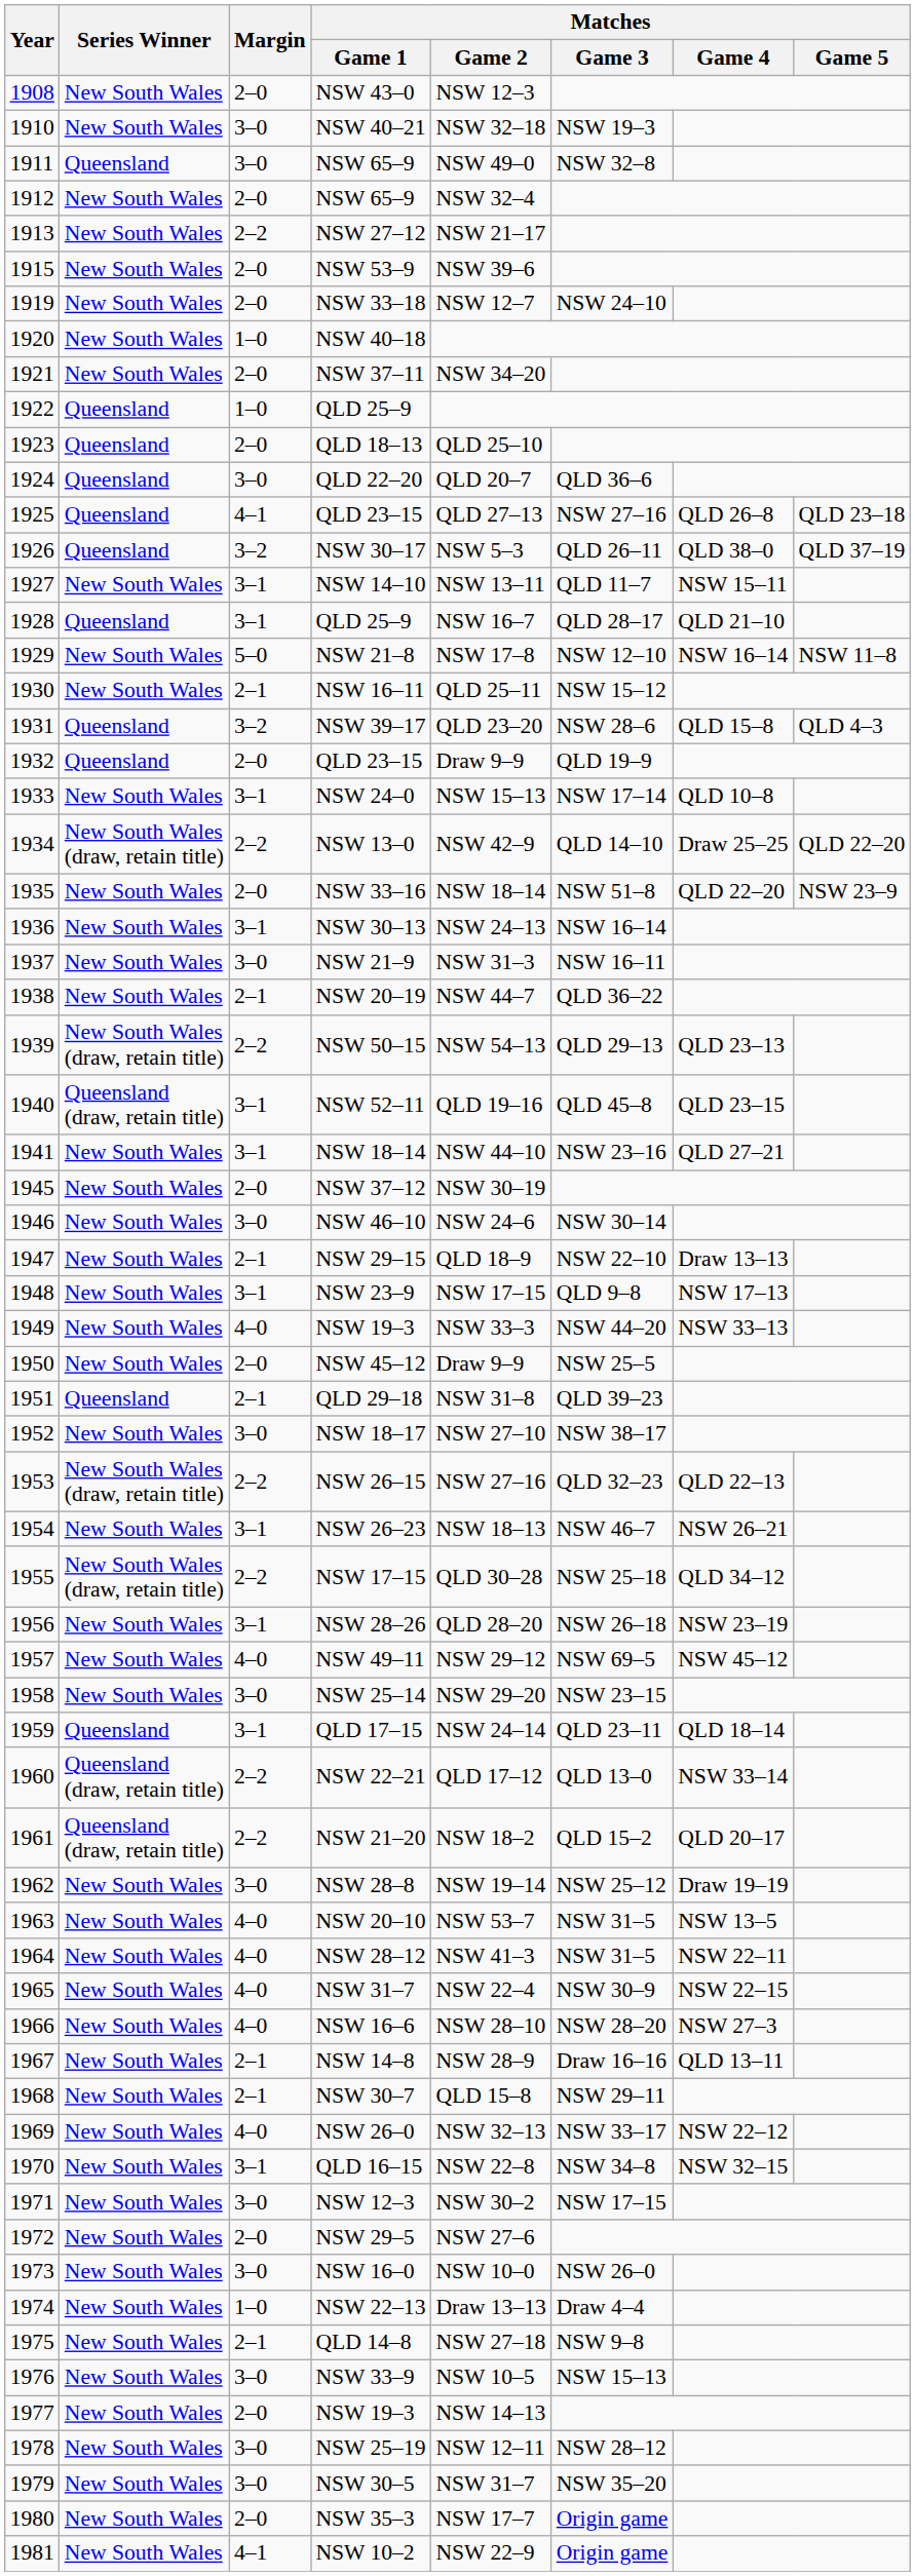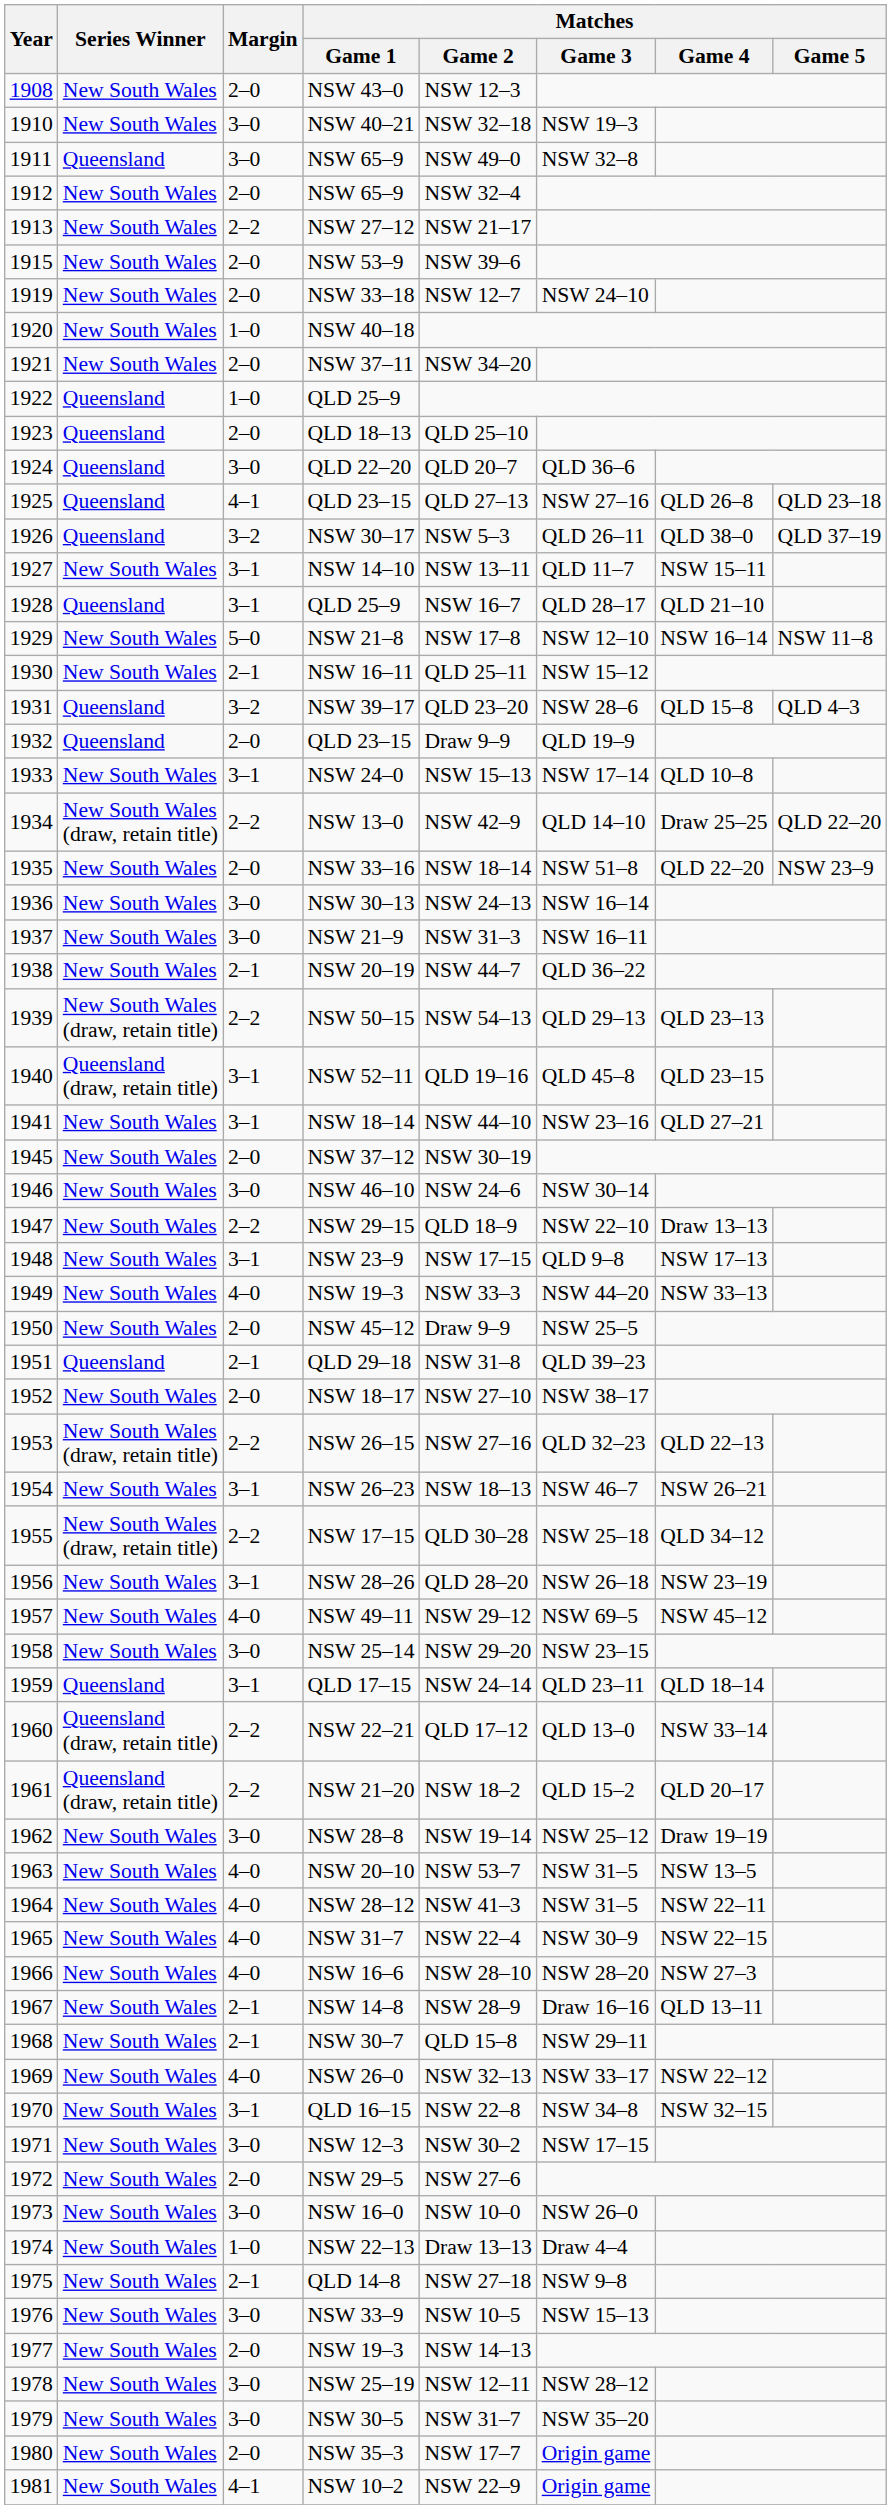 <table class="wikitable">
 <tr>
 <th rowspan="2">Year</th>
 <th rowspan="2">Series Winner</th>
 <th rowspan="2">Margin</th>
 <th colspan="5">Matches</th>
 </tr>
 <tr>
 <th>Game 1</th>
 <th>Game 2</th>
 <th>Game 3</th>
 <th>Game 4</th>
 <th>Game 5</th>
 </tr>
 <tr>
 <td><a href='#'>1908</a></td>
 <td> <a href='#'>New South Wales</a></td>
 <td>2–0</td>
 <td>NSW 43–0</td>
 <td>NSW 12–3</td>
 <td colspan="3"></td>
 </tr>
 <tr>
 <td>1910</td>
 <td> <a href='#'>New South Wales</a></td>
 <td>3–0</td>
 <td>NSW 40–21</td>
 <td>NSW 32–18</td>
 <td>NSW 19–3</td>
 <td colspan="2"></td>
 </tr>
 <tr>
 <td>1911</td>
 <td> <a href='#'>Queensland</a></td>
 <td>3–0</td>
 <td>NSW 65–9</td>
 <td>NSW 49–0</td>
 <td>NSW 32–8</td>
 <td colspan="2"></td>
 </tr>
 <tr>
 <td>1912</td>
 <td> <a href='#'>New South Wales</a></td>
 <td>2–0</td>
 <td>NSW 65–9</td>
 <td>NSW 32–4</td>
 <td colspan="3"></td>
 </tr>
 <tr>
 <td>1913</td>
 <td> <a href='#'>New South Wales</a></td>
 <td>2–2</td>
 <td>NSW 27–12</td>
 <td>NSW 21–17</td>
 <td colspan="3"></td>
 </tr>
 <tr>
 <td>1915</td>
 <td> <a href='#'>New South Wales</a></td>
 <td>2–0</td>
 <td>NSW 53–9</td>
 <td>NSW 39–6</td>
 <td colspan="3"></td>
 </tr>
 <tr>
 <td>1919</td>
 <td> <a href='#'>New South Wales</a></td>
 <td>2–0</td>
 <td>NSW 33–18</td>
 <td>NSW 12–7</td>
 <td>NSW 24–10</td>
 <td colspan="2"></td>
 </tr>
 <tr>
 <td>1920</td>
 <td> <a href='#'>New South Wales</a></td>
 <td>1–0</td>
 <td>NSW 40–18</td>
 <td colspan="4"></td>
 </tr>
 <tr>
 <td>1921</td>
 <td> <a href='#'>New South Wales</a></td>
 <td>2–0</td>
 <td>NSW 37–11</td>
 <td>NSW 34–20</td>
 <td colspan="3"></td>
 </tr>
 <tr>
 <td>1922</td>
 <td> <a href='#'>Queensland</a></td>
 <td>1–0</td>
 <td>QLD 25–9</td>
 <td colspan="4"></td>
 </tr>
 <tr>
 <td>1923</td>
 <td> <a href='#'>Queensland</a></td>
 <td>2–0</td>
 <td>QLD 18–13</td>
 <td>QLD 25–10</td>
 <td colspan="3"></td>
 </tr>
 <tr>
 <td>1924</td>
 <td> <a href='#'>Queensland</a></td>
 <td>3–0</td>
 <td>QLD 22–20</td>
 <td>QLD 20–7</td>
 <td>QLD 36–6</td>
 <td colspan="2"></td>
 </tr>
 <tr>
 <td>1925</td>
 <td> <a href='#'>Queensland</a></td>
 <td>4–1</td>
 <td>QLD 23–15</td>
 <td>QLD 27–13</td>
 <td>NSW 27–16</td>
 <td>QLD 26–8</td>
 <td>QLD 23–18</td>
 </tr>
 <tr>
 <td>1926</td>
 <td> <a href='#'>Queensland</a></td>
 <td>3–2</td>
 <td>NSW 30–17</td>
 <td>NSW 5–3</td>
 <td>QLD 26–11</td>
 <td>QLD 38–0</td>
 <td>QLD 37–19</td>
 </tr>
 <tr>
 <td>1927</td>
 <td> <a href='#'>New South Wales</a></td>
 <td>3–1</td>
 <td>NSW 14–10</td>
 <td>NSW 13–11</td>
 <td>QLD 11–7</td>
 <td>NSW 15–11</td>
 <td></td>
 </tr>
 <tr>
 <td>1928</td>
 <td> <a href='#'>Queensland</a></td>
 <td>3–1</td>
 <td>QLD 25–9</td>
 <td>NSW 16–7</td>
 <td>QLD 28–17</td>
 <td>QLD 21–10</td>
 <td></td>
 </tr>
 <tr>
 <td>1929</td>
 <td> <a href='#'>New South Wales</a></td>
 <td>5–0</td>
 <td>NSW 21–8</td>
 <td>NSW 17–8</td>
 <td>NSW 12–10</td>
 <td>NSW 16–14</td>
 <td>NSW 11–8</td>
 </tr>
 <tr>
 <td>1930</td>
 <td> <a href='#'>New South Wales</a></td>
 <td>2–1</td>
 <td>NSW 16–11</td>
 <td>QLD 25–11</td>
 <td>NSW 15–12</td>
 <td colspan="2"></td>
 </tr>
 <tr>
 <td>1931</td>
 <td> <a href='#'>Queensland</a></td>
 <td>3–2</td>
 <td>NSW 39–17</td>
 <td>QLD 23–20</td>
 <td>NSW 28–6</td>
 <td>QLD 15–8</td>
 <td>QLD 4–3</td>
 </tr>
 <tr>
 <td>1932</td>
 <td> <a href='#'>Queensland</a></td>
 <td>2–0</td>
 <td>QLD 23–15</td>
 <td>Draw 9–9</td>
 <td>QLD 19–9</td>
 <td colspan="2"></td>
 </tr>
 <tr>
 <td>1933</td>
 <td> <a href='#'>New South Wales</a></td>
 <td>3–1</td>
 <td>NSW 24–0</td>
 <td>NSW 15–13</td>
 <td>NSW 17–14</td>
 <td>QLD 10–8</td>
 <td></td>
 </tr>
 <tr>
 <td>1934</td>
 <td> <a href='#'>New South Wales</a><br>(draw, retain title)</td>
 <td>2–2</td>
 <td>NSW 13–0</td>
 <td>NSW 42–9</td>
 <td>QLD 14–10</td>
 <td>Draw 25–25</td>
 <td>QLD 22–20</td>
 </tr>
 <tr>
 <td>1935</td>
 <td> <a href='#'>New South Wales</a></td>
 <td>2–0</td>
 <td>NSW 33–16</td>
 <td>NSW 18–14</td>
 <td>NSW 51–8</td>
 <td>QLD 22–20</td>
 <td>NSW 23–9</td>
 </tr>
 <tr>
 <td>1936</td>
 <td> <a href='#'>New South Wales</a></td>
-<td>3–1</td>
+<td>3–0</td>
 <td>NSW 30–13</td>
 <td>NSW 24–13</td>
 <td>NSW 16–14</td>
 <td colspan="2"></td>
 </tr>
 <tr>
 <td>1937</td>
 <td> <a href='#'>New South Wales</a></td>
 <td>3–0</td>
 <td>NSW 21–9</td>
 <td>NSW 31–3</td>
 <td>NSW 16–11</td>
 <td colspan="2"></td>
 </tr>
 <tr>
 <td>1938</td>
 <td> <a href='#'>New South Wales</a></td>
 <td>2–1</td>
 <td>NSW 20–19</td>
 <td>NSW 44–7</td>
 <td>QLD 36–22</td>
 <td colspan="2"></td>
 </tr>
 <tr>
 <td>1939</td>
 <td> <a href='#'>New South Wales</a><br>(draw, retain title)</td>
 <td>2–2</td>
 <td>NSW 50–15</td>
 <td>NSW 54–13</td>
 <td>QLD 29–13</td>
 <td>QLD 23–13</td>
 <td></td>
 </tr>
 <tr>
 <td>1940</td>
 <td> <a href='#'>Queensland</a><br>(draw, retain title)</td>
 <td>3–1</td>
 <td>NSW 52–11</td>
 <td>QLD 19–16</td>
 <td>QLD 45–8</td>
 <td>QLD 23–15</td>
 <td></td>
 </tr>
 <tr>
 <td>1941</td>
 <td> <a href='#'>New South Wales</a></td>
 <td>3–1</td>
 <td>NSW 18–14</td>
 <td>NSW 44–10</td>
 <td>NSW 23–16</td>
 <td>QLD 27–21</td>
 <td></td>
 </tr>
 <tr>
 <td>1945</td>
 <td> <a href='#'>New South Wales</a></td>
 <td>2–0</td>
 <td>NSW 37–12</td>
 <td>NSW 30–19</td>
 <td colspan="3"></td>
 </tr>
 <tr>
 <td>1946</td>
 <td> <a href='#'>New South Wales</a></td>
 <td>3–0</td>
 <td>NSW 46–10</td>
 <td>NSW 24–6</td>
 <td>NSW 30–14</td>
 <td colspan="2"></td>
 </tr>
 <tr>
 <td>1947</td>
 <td> <a href='#'>New South Wales</a></td>
-<td>2–1</td>
+<td>2–2</td>
 <td>NSW 29–15</td>
 <td>QLD 18–9</td>
 <td>NSW 22–10</td>
 <td>Draw 13–13</td>
 <td></td>
 </tr>
 <tr>
 <td>1948</td>
 <td> <a href='#'>New South Wales</a></td>
 <td>3–1</td>
 <td>NSW 23–9</td>
 <td>NSW 17–15</td>
 <td>QLD 9–8</td>
 <td>NSW 17–13</td>
 <td></td>
 </tr>
 <tr>
 <td>1949</td>
 <td> <a href='#'>New South Wales</a></td>
 <td>4–0</td>
 <td>NSW 19–3</td>
 <td>NSW 33–3</td>
 <td>NSW 44–20</td>
 <td>NSW 33–13</td>
 <td></td>
 </tr>
 <tr>
 <td>1950</td>
 <td> <a href='#'>New South Wales</a></td>
 <td>2–0</td>
 <td>NSW 45–12</td>
 <td>Draw 9–9</td>
 <td>NSW 25–5</td>
 <td colspan="2"></td>
 </tr>
 <tr>
 <td>1951</td>
 <td> <a href='#'>Queensland</a></td>
 <td>2–1</td>
 <td>QLD 29–18</td>
 <td>NSW 31–8</td>
 <td>QLD 39–23</td>
 <td colspan="2"></td>
 </tr>
 <tr>
 <td>1952</td>
 <td> <a href='#'>New South Wales</a></td>
-<td>3–0</td>
+<td>2–0</td>
 <td>NSW 18–17</td>
 <td>NSW 27–10</td>
 <td>NSW 38–17</td>
 <td colspan="2"></td>
 </tr>
 <tr>
 <td>1953</td>
 <td> <a href='#'>New South Wales</a><br>(draw, retain title)</td>
 <td>2–2</td>
 <td>NSW 26–15</td>
 <td>NSW 27–16</td>
 <td>QLD 32–23</td>
 <td>QLD 22–13</td>
 <td></td>
 </tr>
 <tr>
 <td>1954</td>
 <td> <a href='#'>New South Wales</a></td>
 <td>3–1</td>
 <td>NSW 26–23</td>
 <td>NSW 18–13</td>
 <td>NSW 46–7</td>
 <td>NSW 26–21</td>
 <td></td>
 </tr>
 <tr>
 <td>1955</td>
 <td> <a href='#'>New South Wales</a><br>(draw, retain title)</td>
 <td>2–2</td>
 <td>NSW 17–15</td>
 <td>QLD 30–28</td>
 <td>NSW 25–18</td>
 <td>QLD 34–12</td>
 <td></td>
 </tr>
 <tr>
 <td>1956</td>
 <td> <a href='#'>New South Wales</a></td>
 <td>3–1</td>
 <td>NSW 28–26</td>
 <td>QLD 28–20</td>
 <td>NSW 26–18</td>
 <td>NSW 23–19</td>
 <td></td>
 </tr>
 <tr>
 <td>1957</td>
 <td> <a href='#'>New South Wales</a></td>
 <td>4–0</td>
 <td>NSW 49–11</td>
 <td>NSW 29–12</td>
 <td>NSW 69–5</td>
 <td>NSW 45–12</td>
 <td></td>
 </tr>
 <tr>
 <td>1958</td>
 <td> <a href='#'>New South Wales</a></td>
 <td>3–0</td>
 <td>NSW 25–14</td>
 <td>NSW 29–20</td>
 <td>NSW 23–15</td>
 <td colspan="2"></td>
 </tr>
 <tr>
 <td>1959</td>
 <td> <a href='#'>Queensland</a></td>
 <td>3–1</td>
 <td>QLD 17–15</td>
 <td>NSW 24–14</td>
 <td>QLD 23–11</td>
 <td>QLD 18–14</td>
 <td></td>
 </tr>
 <tr>
 <td>1960</td>
 <td> <a href='#'>Queensland</a><br>(draw, retain title)</td>
 <td>2–2</td>
 <td>NSW 22–21</td>
 <td>QLD 17–12</td>
 <td>QLD 13–0</td>
 <td>NSW 33–14</td>
 <td></td>
 </tr>
 <tr>
 <td>1961</td>
 <td> <a href='#'>Queensland</a><br>(draw, retain title)</td>
 <td>2–2</td>
 <td>NSW 21–20</td>
 <td>NSW 18–2</td>
 <td>QLD 15–2</td>
 <td>QLD 20–17</td>
 <td></td>
 </tr>
 <tr>
 <td>1962</td>
 <td> <a href='#'>New South Wales</a></td>
 <td>3–0</td>
 <td>NSW 28–8</td>
 <td>NSW 19–14</td>
 <td>NSW 25–12</td>
 <td>Draw 19–19</td>
 <td></td>
 </tr>
 <tr>
 <td>1963</td>
 <td> <a href='#'>New South Wales</a></td>
 <td>4–0</td>
 <td>NSW 20–10</td>
 <td>NSW 53–7</td>
 <td>NSW 31–5</td>
 <td>NSW 13–5</td>
 <td></td>
 </tr>
 <tr>
 <td>1964</td>
 <td> <a href='#'>New South Wales</a></td>
 <td>4–0</td>
 <td>NSW 28–12</td>
 <td>NSW 41–3</td>
 <td>NSW 31–5</td>
 <td>NSW 22–11</td>
 <td></td>
 </tr>
 <tr>
 <td>1965</td>
 <td> <a href='#'>New South Wales</a></td>
 <td>4–0</td>
 <td>NSW 31–7</td>
 <td>NSW 22–4</td>
 <td>NSW 30–9</td>
 <td>NSW 22–15</td>
 <td></td>
 </tr>
 <tr>
 <td>1966</td>
 <td> <a href='#'>New South Wales</a></td>
 <td>4–0</td>
 <td>NSW 16–6</td>
 <td>NSW 28–10</td>
 <td>NSW 28–20</td>
 <td>NSW 27–3</td>
 <td></td>
 </tr>
 <tr>
 <td>1967</td>
 <td> <a href='#'>New South Wales</a></td>
 <td>2–1</td>
 <td>NSW 14–8</td>
 <td>NSW 28–9</td>
 <td>Draw 16–16</td>
 <td>QLD 13–11</td>
 <td></td>
 </tr>
 <tr>
 <td>1968</td>
 <td> <a href='#'>New South Wales</a></td>
 <td>2–1</td>
 <td>NSW 30–7</td>
 <td>QLD 15–8</td>
 <td>NSW 29–11</td>
 <td colspan="2"></td>
 </tr>
 <tr>
 <td>1969</td>
 <td> <a href='#'>New South Wales</a></td>
 <td>4–0</td>
 <td>NSW 26–0</td>
 <td>NSW 32–13</td>
 <td>NSW 33–17</td>
 <td>NSW 22–12</td>
 <td></td>
 </tr>
 <tr>
 <td>1970</td>
 <td> <a href='#'>New South Wales</a></td>
 <td>3–1</td>
 <td>QLD 16–15</td>
 <td>NSW 22–8</td>
 <td>NSW 34–8</td>
 <td>NSW 32–15</td>
 <td></td>
 </tr>
 <tr>
 <td>1971</td>
 <td> <a href='#'>New South Wales</a></td>
 <td>3–0</td>
 <td>NSW 12–3</td>
 <td>NSW 30–2</td>
 <td>NSW 17–15</td>
 <td colspan="2"></td>
 </tr>
 <tr>
 <td>1972</td>
 <td> <a href='#'>New South Wales</a></td>
 <td>2–0</td>
 <td>NSW 29–5</td>
 <td>NSW 27–6</td>
 <td colspan="3"></td>
 </tr>
 <tr>
 <td>1973</td>
 <td> <a href='#'>New South Wales</a></td>
 <td>3–0</td>
 <td>NSW 16–0</td>
 <td>NSW 10–0</td>
 <td>NSW 26–0</td>
 <td colspan="2"></td>
 </tr>
 <tr>
 <td>1974</td>
 <td> <a href='#'>New South Wales</a></td>
 <td>1–0</td>
 <td>NSW 22–13</td>
 <td>Draw 13–13</td>
 <td>Draw 4–4</td>
 <td colspan="2"></td>
 </tr>
 <tr>
 <td>1975</td>
 <td> <a href='#'>New South Wales</a></td>
 <td>2–1</td>
 <td>QLD 14–8</td>
 <td>NSW 27–18</td>
 <td>NSW 9–8</td>
 <td colspan="2"></td>
 </tr>
 <tr>
 <td>1976</td>
 <td> <a href='#'>New South Wales</a></td>
 <td>3–0</td>
 <td>NSW 33–9</td>
 <td>NSW 10–5</td>
 <td>NSW 15–13</td>
 <td colspan="2"></td>
 </tr>
 <tr>
 <td>1977</td>
 <td> <a href='#'>New South Wales</a></td>
 <td>2–0</td>
 <td>NSW 19–3</td>
 <td>NSW 14–13</td>
 <td colspan="3"></td>
 </tr>
 <tr>
 <td>1978</td>
 <td> <a href='#'>New South Wales</a></td>
 <td>3–0</td>
 <td>NSW 25–19</td>
 <td>NSW 12–11</td>
 <td>NSW 28–12</td>
 <td colspan="2"></td>
 </tr>
 <tr>
 <td>1979</td>
 <td> <a href='#'>New South Wales</a></td>
 <td>3–0</td>
 <td>NSW 30–5</td>
 <td>NSW 31–7</td>
 <td>NSW 35–20</td>
 <td colspan="2"></td>
 </tr>
 <tr>
 <td>1980</td>
 <td> <a href='#'>New South Wales</a></td>
 <td>2–0</td>
 <td>NSW 35–3</td>
 <td>NSW 17–7</td>
 <td><a href='#'>Origin game</a></td>
 <td colspan="2"></td>
 </tr>
 <tr>
 <td>1981</td>
 <td> <a href='#'>New South Wales</a></td>
 <td>4–1</td>
 <td>NSW 10–2</td>
 <td>NSW 22–9</td>
 <td><a href='#'>Origin game</a></td>
 <td colspan="2"></td>
 </tr>
 </table>
